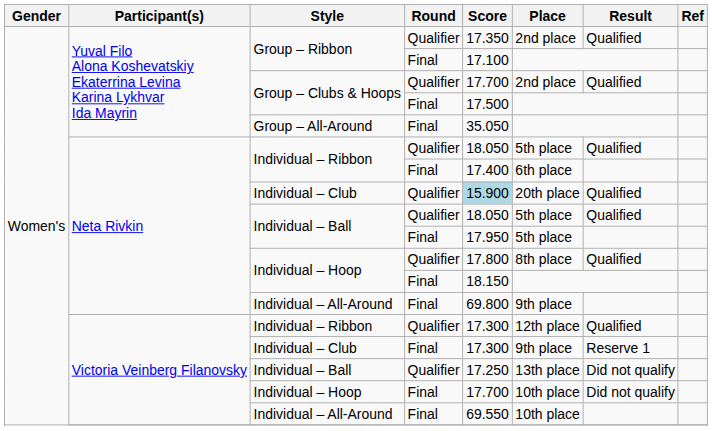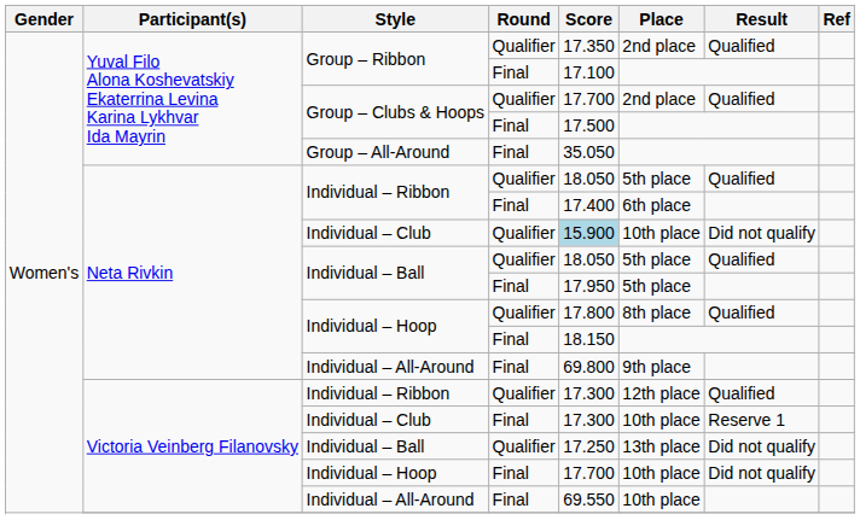 <table class="wikitable" style="font-size: 95%;">
 <tr>
 <th>Gender</th>
 <th>Participant(s)</th>
 <th>Style</th>
 <th>Round</th>
 <th>Score</th>
 <th>Place</th>
 <th>Result</th>
 <th>Ref</th>
 </tr>
 <tr>
 <td rowspan=30>Women's</td>
 <td rowspan=5><a href='#'>Yuval Filo</a><br><a href='#'>Alona Koshevatskiy</a><br><a href='#'>Ekaterrina Levina</a><br><a href='#'>Karina Lykhvar</a><br><a href='#'>Ida Mayrin</a></td>
 <td rowspan=2>Group – Ribbon</td>
 <td>Qualifier</td>
 <td>17.350</td>
 <td>2nd place</td>
 <td>Qualified</td>
 <td></td>
 </tr>
 <tr>
 <td>Final</td>
 <td>17.100</td>
 <td colspan=2 align=center></td>
 <td></td>
 </tr>
 <tr>
 <td rowspan=2>Group – Clubs & Hoops</td>
 <td>Qualifier</td>
 <td>17.700</td>
 <td>2nd place</td>
 <td>Qualified</td>
 <td></td>
 </tr>
 <tr>
 <td>Final</td>
 <td>17.500</td>
 <td colspan=2 align=center></td>
 <td></td>
 </tr>
 <tr>
 <td>Group – All-Around</td>
 <td>Final</td>
 <td>35.050</td>
 <td colspan=2 align=center></td>
 <td></td>
 </tr>
 <tr>
 <td rowspan=8><a href='#'>Neta Rivkin</a></td>
 <td rowspan=2>Individual – Ribbon</td>
 <td>Qualifier</td>
 <td>18.050</td>
 <td>5th place</td>
 <td>Qualified</td>
 <td></td>
 </tr>
 <tr>
 <td>Final</td>
 <td>17.400</td>
 <td>6th place</td>
 <td></td>
 <td></td>
 </tr>
 <tr>
 <td>Individual – Club</td>
 <td>Qualifier</td>
 <td style="background: lightblue;">15.900</td>
-<td>20th place</td>
-<td>Qualified</td>
+<td>10th place</td>
+<td>Did not qualify</td>
 <td></td>
 </tr>
 <tr>
 <td rowspan=2>Individual – Ball</td>
 <td>Qualifier</td>
 <td>18.050</td>
 <td>5th place</td>
 <td>Qualified</td>
 <td></td>
 </tr>
 <tr>
 <td>Final</td>
 <td>17.950</td>
 <td>5th place</td>
 <td></td>
 <td></td>
 </tr>
 <tr>
 <td rowspan=2>Individual – Hoop</td>
 <td>Qualifier</td>
 <td>17.800</td>
 <td>8th place</td>
 <td>Qualified</td>
 <td></td>
 </tr>
 <tr>
 <td>Final</td>
 <td>18.150</td>
 <td colspan=2 align=center></td>
 <td></td>
 </tr>
 <tr>
 <td>Individual – All-Around</td>
 <td>Final</td>
 <td>69.800</td>
 <td>9th place</td>
 <td></td>
 <td rowspan=1></td>
 </tr>
 <tr>
 <td rowspan=5><a href='#'>Victoria Veinberg Filanovsky</a></td>
 <td>Individual – Ribbon</td>
 <td>Qualifier</td>
 <td>17.300</td>
 <td>12th place</td>
 <td>Qualified</td>
 <td></td>
 </tr>
 <tr>
 <td>Individual – Club</td>
 <td>Final</td>
 <td>17.300</td>
-<td>9th place</td>
+<td>10th place</td>
 <td>Reserve 1</td>
 <td></td>
 </tr>
 <tr>
 <td>Individual – Ball</td>
 <td>Qualifier</td>
 <td>17.250</td>
 <td>13th place</td>
 <td>Did not qualify</td>
 <td></td>
 </tr>
 <tr>
 <td>Individual – Hoop</td>
 <td>Final</td>
 <td>17.700</td>
 <td>10th place</td>
 <td>Did not qualify</td>
 <td></td>
 </tr>
 <tr>
 <td rowspan=1>Individual – All-Around</td>
 <td>Final</td>
 <td>69.550</td>
 <td>10th place</td>
 <td></td>
 <td rowspan=1></td>
 </tr>
 <tr>
 </tr>
 </table>
